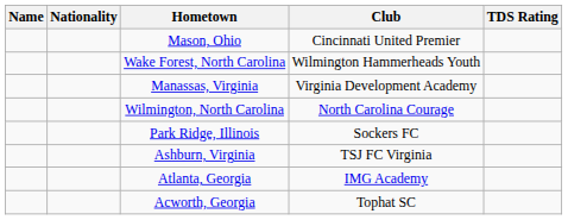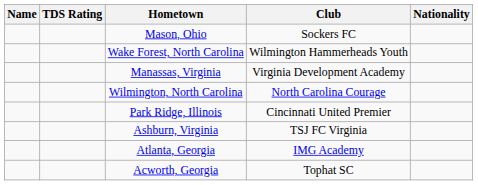 <table class="wikitable" style="font-size:90%; text-align: center;" border="1">
 <tr>
 <th>Name</th>
-<th>Nationality</th>
+<th>TDS Rating</th>
 <th>Hometown</th>
 <th>Club</th>
-<th>TDS Rating</th>
+<th>Nationality</th>
 </tr>
 <tr>
 <td></td>
 <td></td>
 <td><a href='#'>Mason, Ohio</a></td>
-<td>Cincinnati United Premier</td>
+<td>Sockers FC</td>
 <td></td>
 </tr>
 <tr>
 <td></td>
 <td></td>
 <td><a href='#'>Wake Forest, North Carolina</a></td>
 <td>Wilmington Hammerheads Youth</td>
 <td></td>
 </tr>
 <tr>
 <td></td>
 <td></td>
 <td><a href='#'>Manassas, Virginia</a></td>
 <td>Virginia Development Academy</td>
 <td></td>
 </tr>
 <tr>
 <td></td>
 <td></td>
 <td><a href='#'>Wilmington, North Carolina</a></td>
 <td><a href='#'>North Carolina Courage</a></td>
 <td></td>
 </tr>
 <tr>
 <td></td>
 <td></td>
 <td><a href='#'>Park Ridge, Illinois</a></td>
-<td>Sockers FC</td>
+<td>Cincinnati United Premier</td>
 <td></td>
 </tr>
 <tr>
 <td></td>
 <td></td>
 <td><a href='#'>Ashburn, Virginia</a></td>
 <td>TSJ FC Virginia</td>
 <td></td>
 </tr>
 <tr>
 <td></td>
 <td></td>
 <td><a href='#'>Atlanta, Georgia</a></td>
 <td><a href='#'>IMG Academy</a></td>
 <td></td>
 </tr>
 <tr>
 <td></td>
 <td></td>
 <td><a href='#'>Acworth, Georgia</a></td>
 <td>Tophat SC</td>
 <td></td>
 </tr>
 </table>
